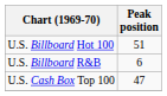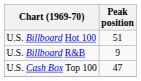 <table class="wikitable sortable">
 <tr>
 <th>Chart (1969-70)</th>
 <th>Peak<br>position</th>
 </tr>
 <tr>
 <td>U.S. <em><a href='#'>Billboard</a></em> <a href='#'>Hot 100</a></td>
 <td style="text-align:center;">51</td>
 </tr>
 <tr>
 <td>U.S. <em><a href='#'>Billboard</a></em> <a href='#'>R&B</a></td>
-<td style="text-align:center;">6</td>
+<td style="text-align:center;">9</td>
 </tr>
 <tr>
 <td>U.S. <a href='#'><em>Cash Box</em></a> Top 100</td>
 <td align="center">47</td>
 </tr>
 <tr>
 </tr>
 <tr>
 </tr>
 </table>
